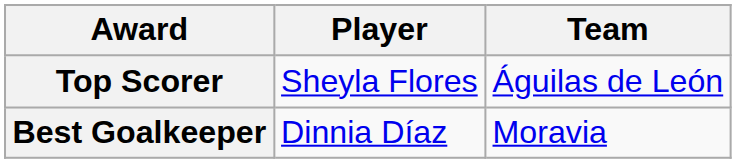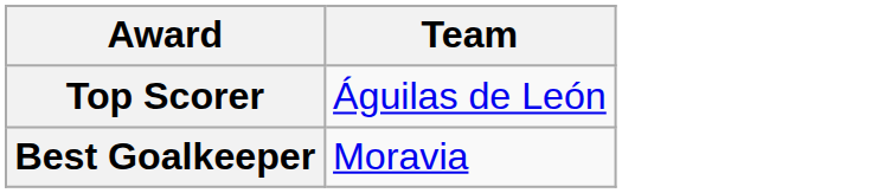 <table class="wikitable">
 <tr>
 <th>Award</th>
-<th>Player</th>
 <th>Team</th>
 </tr>
 <tr>
 <th>Top Scorer</th>
-<td> <a href='#'>Sheyla Flores</a></td>
 <td> <a href='#'>Águilas de León</a></td>
 </tr>
 <tr>
 <th>Best Goalkeeper</th>
-<td> <a href='#'>Dinnia Díaz</a></td>
 <td> <a href='#'>Moravia</a></td>
 </tr>
 </table>
